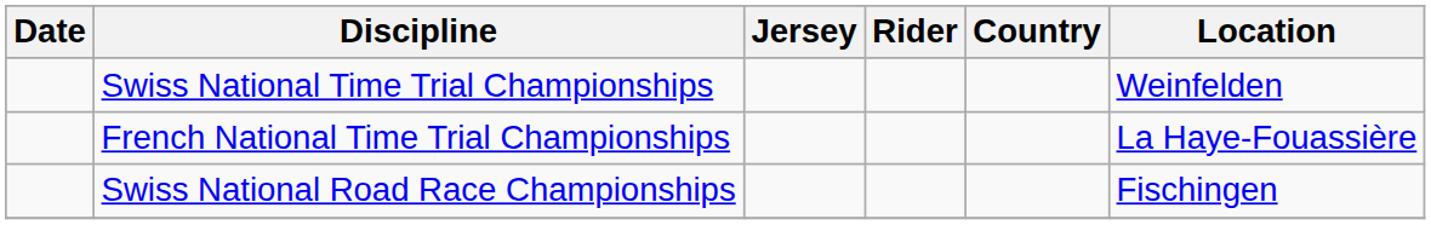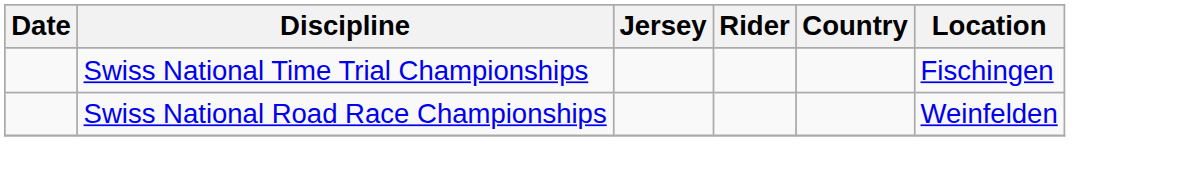 <table class="wikitable">
 <tr>
 <th>Date</th>
 <th>Discipline</th>
 <th>Jersey</th>
 <th>Rider</th>
 <th>Country</th>
 <th>Location</th>
 </tr>
 <tr>
 <td></td>
 <td><a href='#'>Swiss National Time Trial Championships</a></td>
 <td></td>
 <td></td>
 <td></td>
-<td><a href='#'>Weinfelden</a></td>
-</tr>
-<tr>
-<td></td>
-<td><a href='#'>French National Time Trial Championships</a></td>
-<td></td>
-<td></td>
-<td></td>
-<td><a href='#'>La Haye-Fouassière</a></td>
+<td><a href='#'>Fischingen</a></td>
 </tr>
 <tr>
 <td></td>
 <td><a href='#'>Swiss National Road Race Championships</a></td>
 <td></td>
 <td></td>
 <td></td>
-<td><a href='#'>Fischingen</a></td>
+<td><a href='#'>Weinfelden</a></td>
 </tr>
 <tr>
 </tr>
 </table>
